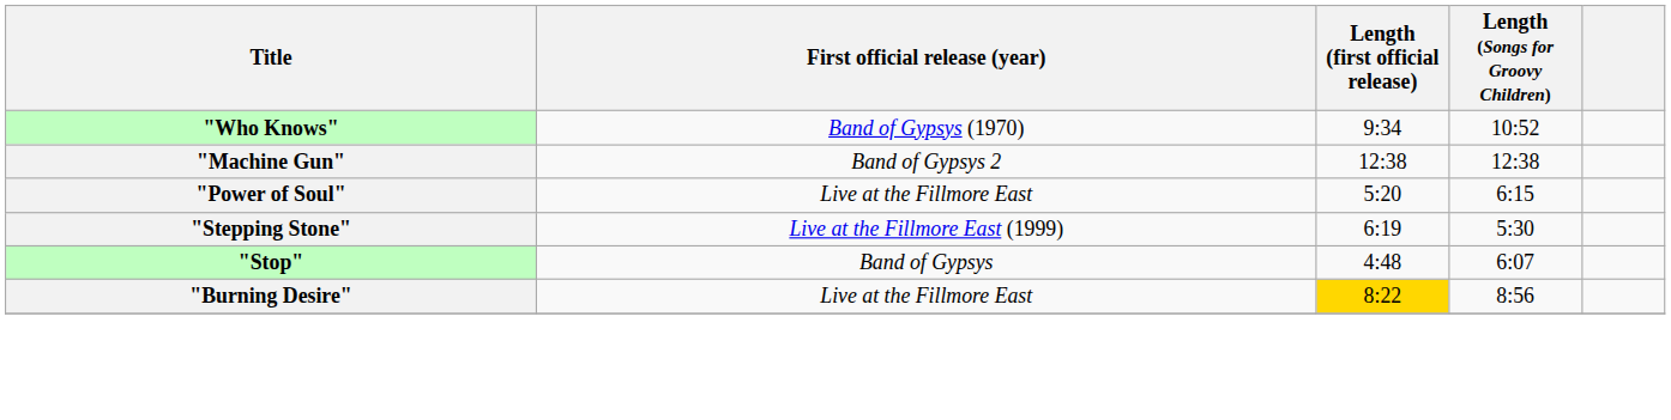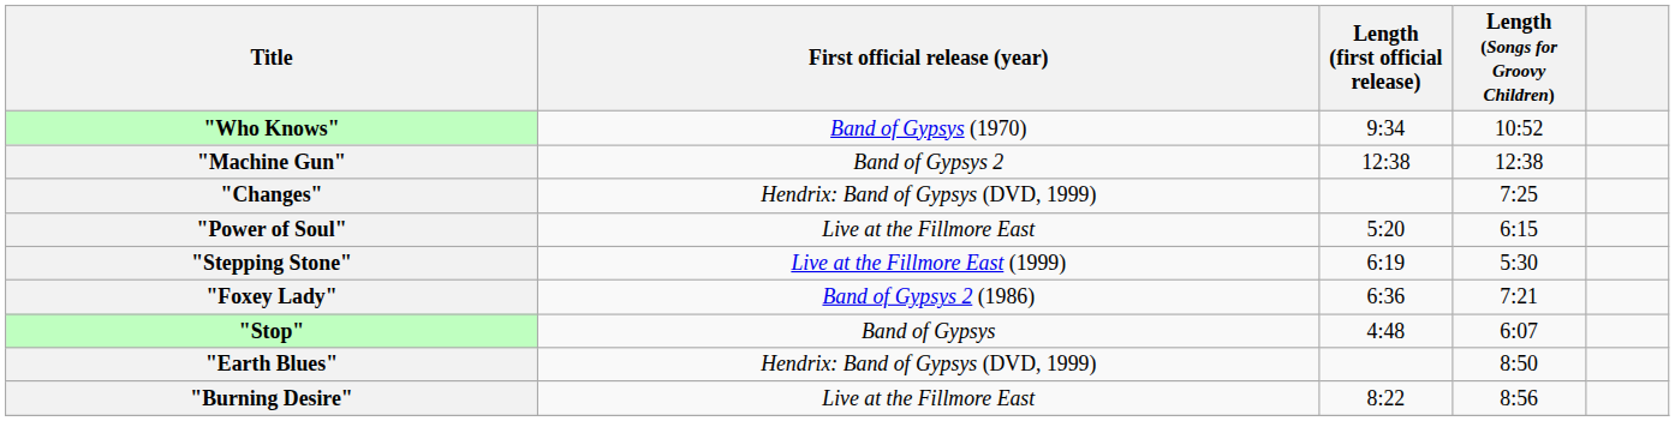 <table class="wikitable sortable plainrowheaders" style="text-align:center;">
 <tr>
 <th scope="col" width=32%>Title</th>
 <th scope="col" width=47%>First official release (year)</th>
 <th scope="col" width=8%>Length<br>(first official release)</th>
 <th scope="col" width=8%>Length<br><small>(<em>Songs for Groovy Children</em>)</small></th>
 <th scope="col"  width=5% class="unsortable"></th>
 </tr>
 <tr>
 <th scope="row" style="background-color:#BFFFC0">"Who Knows"</th>
 <td><em><a href='#'>Band of Gypsys</a></em> (1970)</td>
 <td>9:34</td>
 <td>10:52</td>
 <td></td>
 </tr>
 <tr>
 <th scope="row">"Machine Gun"</th>
 <td><em>Band of Gypsys 2</em></td>
 <td>12:38</td>
 <td>12:38</td>
 <td></td>
 </tr>
 <tr>
+<th scope="row">"Changes"</th>
+<td><em>Hendrix: Band of Gypsys</em> (DVD, 1999)</td>
+<td></td>
+<td>7:25</td>
+<td></td>
+</tr>
+<tr>
 <th scope="row">"Power of Soul"</th>
 <td><em>Live at the Fillmore East</em></td>
 <td>5:20</td>
 <td>6:15</td>
 <td></td>
 </tr>
 <tr>
 <th scope="row">"Stepping Stone"</th>
 <td><em><a href='#'>Live at the Fillmore East</a></em> (1999)</td>
 <td>6:19</td>
 <td>5:30</td>
 <td></td>
 </tr>
 <tr>
+<th scope="row">"Foxey Lady"</th>
+<td><em><a href='#'>Band of Gypsys 2</a></em> (1986)</td>
+<td>6:36</td>
+<td>7:21</td>
+<td></td>
+</tr>
+<tr>
 <th scope="row" style="background-color:#BFFFC0">"Stop"</th>
 <td><em>Band of Gypsys</em></td>
 <td>4:48</td>
 <td>6:07</td>
 <td></td>
 </tr>
 <tr>
+<th scope="row">"Earth Blues"</th>
+<td><em>Hendrix: Band of Gypsys</em> (DVD, 1999)</td>
+<td></td>
+<td>8:50</td>
+<td></td>
+</tr>
+<tr>
 <th scope="row">"Burning Desire"</th>
 <td><em>Live at the Fillmore East</em></td>
-<td style="background: gold;">8:22</td>
+<td>8:22</td>
 <td>8:56</td>
 <td></td>
 </tr>
 <tr>
 </tr>
 </table>
